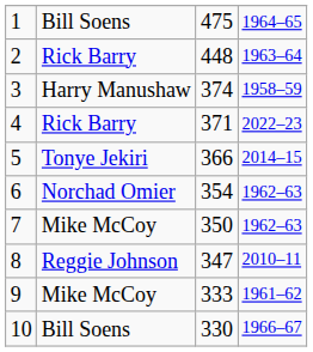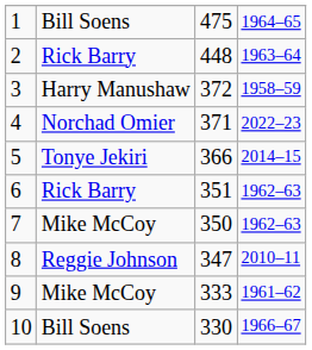 <table class="wikitable">
 <tr>
 </tr>
 <tr>
 <td>1</td>
 <td>Bill Soens</td>
 <td>475</td>
 <td style="font-size:80%;"><a href='#'>1964–65</a></td>
 </tr>
 <tr>
 <td>2</td>
 <td><a href='#'>Rick Barry</a></td>
 <td>448</td>
 <td style="font-size:80%;"><a href='#'>1963–64</a></td>
 </tr>
 <tr>
 <td>3</td>
 <td>Harry Manushaw</td>
-<td>374</td>
+<td>372</td>
 <td style="font-size:80%;"><a href='#'>1958–59</a></td>
 </tr>
 <tr>
 <td>4</td>
-<td><a href='#'>Rick Barry</a></td>
+<td><a href='#'>Norchad Omier</a></td>
 <td>371</td>
 <td style="font-size:80%;"><a href='#'>2022–23</a></td>
 </tr>
 <tr>
 <td>5</td>
 <td><a href='#'>Tonye Jekiri</a></td>
 <td>366</td>
 <td style="font-size:80%;"><a href='#'>2014–15</a></td>
 </tr>
 <tr>
 <td>6</td>
-<td><a href='#'>Norchad Omier</a></td>
-<td>354</td>
+<td><a href='#'>Rick Barry</a></td>
+<td>351</td>
 <td style="font-size:80%;"><a href='#'>1962–63</a></td>
 </tr>
 <tr>
 <td>7</td>
 <td>Mike McCoy</td>
 <td>350</td>
 <td style="font-size:80%;"><a href='#'>1962–63</a></td>
 </tr>
 <tr>
 <td>8</td>
 <td><a href='#'>Reggie Johnson</a></td>
 <td>347</td>
 <td style="font-size:80%;"><a href='#'>2010–11</a></td>
 </tr>
 <tr>
 <td>9</td>
 <td>Mike McCoy</td>
 <td>333</td>
 <td style="font-size:80%;"><a href='#'>1961–62</a></td>
 </tr>
 <tr>
 <td>10</td>
 <td>Bill Soens</td>
 <td>330</td>
 <td style="font-size:80%;"><a href='#'>1966–67</a></td>
 </tr>
 </table>
